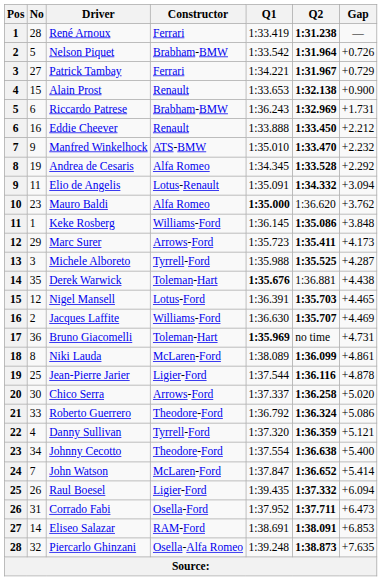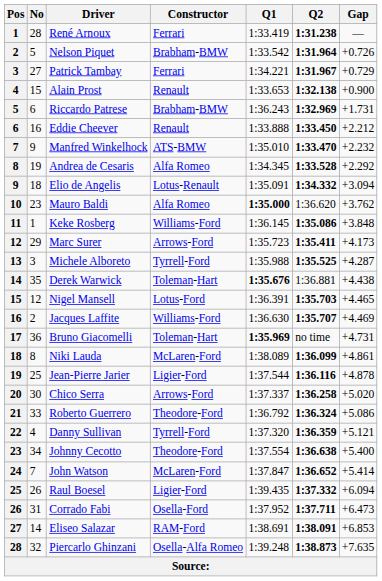 <table class="wikitable sortable" style="font-size: 95%">
 <tr>
 <th>Pos</th>
 <th>No</th>
 <th>Driver</th>
 <th>Constructor</th>
 <th>Q1</th>
 <th>Q2</th>
 <th>Gap</th>
 </tr>
 <tr>
 <th>1</th>
 <td>28</td>
 <td> <a href='#'>René Arnoux</a></td>
 <td><a href='#'>Ferrari</a></td>
 <td>1:33.419</td>
 <td><strong>1:31.238</strong></td>
 <td style="text-align: center">—</td>
 </tr>
 <tr>
 <th>2</th>
 <td>5</td>
 <td> <a href='#'>Nelson Piquet</a></td>
 <td><a href='#'>Brabham</a>-<a href='#'>BMW</a></td>
 <td>1:33.542</td>
 <td><strong>1:31.964</strong></td>
 <td>+0.726</td>
 </tr>
 <tr>
 <th>3</th>
 <td>27</td>
 <td> <a href='#'>Patrick Tambay</a></td>
 <td><a href='#'>Ferrari</a></td>
 <td>1:34.221</td>
 <td><strong>1:31.967</strong></td>
 <td>+0.729</td>
 </tr>
 <tr>
 <th>4</th>
 <td>15</td>
 <td> <a href='#'>Alain Prost</a></td>
 <td><a href='#'>Renault</a></td>
 <td>1:33.653</td>
 <td><strong>1:32.138</strong></td>
 <td>+0.900</td>
 </tr>
 <tr>
 <th>5</th>
 <td>6</td>
 <td> <a href='#'>Riccardo Patrese</a></td>
 <td><a href='#'>Brabham</a>-<a href='#'>BMW</a></td>
 <td>1:36.243</td>
 <td><strong>1:32.969</strong></td>
 <td>+1.731</td>
 </tr>
 <tr>
 <th>6</th>
 <td>16</td>
 <td> <a href='#'>Eddie Cheever</a></td>
 <td><a href='#'>Renault</a></td>
 <td>1:33.888</td>
 <td><strong>1:33.450</strong></td>
 <td>+2.212</td>
 </tr>
 <tr>
 <th>7</th>
 <td>9</td>
 <td> <a href='#'>Manfred Winkelhock</a></td>
 <td><a href='#'>ATS</a>-<a href='#'>BMW</a></td>
 <td>1:35.010</td>
 <td><strong>1:33.470</strong></td>
 <td>+2.232</td>
 </tr>
 <tr>
 <th>8</th>
 <td>19</td>
 <td> <a href='#'>Andrea de Cesaris</a></td>
 <td><a href='#'>Alfa Romeo</a></td>
 <td>1:34.345</td>
 <td><strong>1:33.528</strong></td>
 <td>+2.292</td>
 </tr>
 <tr>
 <th>9</th>
-<td>11</td>
+<td>18</td>
 <td> <a href='#'>Elio de Angelis</a></td>
 <td><a href='#'>Lotus</a>-<a href='#'>Renault</a></td>
 <td>1:35.091</td>
 <td><strong>1:34.332</strong></td>
 <td>+3.094</td>
 </tr>
 <tr>
 <th>10</th>
 <td>23</td>
 <td> <a href='#'>Mauro Baldi</a></td>
 <td><a href='#'>Alfa Romeo</a></td>
 <td><strong>1:35.000</strong></td>
 <td>1:36.620</td>
 <td>+3.762</td>
 </tr>
 <tr>
 <th>11</th>
 <td>1</td>
 <td> <a href='#'>Keke Rosberg</a></td>
 <td><a href='#'>Williams</a>-<a href='#'>Ford</a></td>
 <td>1:36.145</td>
 <td><strong>1:35.086</strong></td>
 <td>+3.848</td>
 </tr>
 <tr>
 <th>12</th>
 <td>29</td>
 <td> <a href='#'>Marc Surer</a></td>
 <td><a href='#'>Arrows</a>-<a href='#'>Ford</a></td>
 <td>1:35.723</td>
 <td><strong>1:35.411</strong></td>
 <td>+4.173</td>
 </tr>
 <tr>
 <th>13</th>
 <td>3</td>
 <td> <a href='#'>Michele Alboreto</a></td>
 <td><a href='#'>Tyrrell</a>-<a href='#'>Ford</a></td>
 <td>1:35.988</td>
 <td><strong>1:35.525</strong></td>
 <td>+4.287</td>
 </tr>
 <tr>
 <th>14</th>
 <td>35</td>
 <td> <a href='#'>Derek Warwick</a></td>
 <td><a href='#'>Toleman</a>-<a href='#'>Hart</a></td>
 <td><strong>1:35.676</strong></td>
 <td>1:36.881</td>
 <td>+4.438</td>
 </tr>
 <tr>
 <th>15</th>
 <td>12</td>
 <td> <a href='#'>Nigel Mansell</a></td>
 <td><a href='#'>Lotus</a>-<a href='#'>Ford</a></td>
 <td>1:36.391</td>
 <td><strong>1:35.703</strong></td>
 <td>+4.465</td>
 </tr>
 <tr>
 <th>16</th>
 <td>2</td>
 <td> <a href='#'>Jacques Laffite</a></td>
 <td><a href='#'>Williams</a>-<a href='#'>Ford</a></td>
 <td>1:36.630</td>
 <td><strong>1:35.707</strong></td>
 <td>+4.469</td>
 </tr>
 <tr>
 <th>17</th>
 <td>36</td>
 <td> <a href='#'>Bruno Giacomelli</a></td>
 <td><a href='#'>Toleman</a>-<a href='#'>Hart</a></td>
 <td><strong>1:35.969</strong></td>
 <td>no time</td>
 <td>+4.731</td>
 </tr>
 <tr>
 <th>18</th>
 <td>8</td>
 <td> <a href='#'>Niki Lauda</a></td>
 <td><a href='#'>McLaren</a>-<a href='#'>Ford</a></td>
 <td>1:38.089</td>
 <td><strong>1:36.099</strong></td>
 <td>+4.861</td>
 </tr>
 <tr>
 <th>19</th>
 <td>25</td>
 <td> <a href='#'>Jean-Pierre Jarier</a></td>
 <td><a href='#'>Ligier</a>-<a href='#'>Ford</a></td>
 <td>1:37.544</td>
 <td><strong>1:36.116</strong></td>
 <td>+4.878</td>
 </tr>
 <tr>
 <th>20</th>
 <td>30</td>
 <td> <a href='#'>Chico Serra</a></td>
 <td><a href='#'>Arrows</a>-<a href='#'>Ford</a></td>
 <td>1:37.337</td>
 <td><strong>1:36.258</strong></td>
 <td>+5.020</td>
 </tr>
 <tr>
 <th>21</th>
 <td>33</td>
 <td> <a href='#'>Roberto Guerrero</a></td>
 <td><a href='#'>Theodore</a>-<a href='#'>Ford</a></td>
 <td>1:36.792</td>
 <td><strong>1:36.324</strong></td>
 <td>+5.086</td>
 </tr>
 <tr>
 <th>22</th>
 <td>4</td>
 <td> <a href='#'>Danny Sullivan</a></td>
 <td><a href='#'>Tyrrell</a>-<a href='#'>Ford</a></td>
 <td>1:37.320</td>
 <td><strong>1:36.359</strong></td>
 <td>+5.121</td>
 </tr>
 <tr>
 <th>23</th>
 <td>34</td>
 <td> <a href='#'>Johnny Cecotto</a></td>
 <td><a href='#'>Theodore</a>-<a href='#'>Ford</a></td>
 <td>1:37.554</td>
 <td><strong>1:36.638</strong></td>
 <td>+5.400</td>
 </tr>
 <tr>
 <th>24</th>
 <td>7</td>
 <td> <a href='#'>John Watson</a></td>
 <td><a href='#'>McLaren</a>-<a href='#'>Ford</a></td>
 <td>1:37.847</td>
 <td><strong>1:36.652</strong></td>
 <td>+5.414</td>
 </tr>
 <tr>
 <th>25</th>
 <td>26</td>
 <td> <a href='#'>Raul Boesel</a></td>
 <td><a href='#'>Ligier</a>-<a href='#'>Ford</a></td>
 <td>1:39.435</td>
 <td><strong>1:37.332</strong></td>
 <td>+6.094</td>
 </tr>
 <tr>
 <th>26</th>
 <td>31</td>
 <td> <a href='#'>Corrado Fabi</a></td>
 <td><a href='#'>Osella</a>-<a href='#'>Ford</a></td>
 <td>1:37.952</td>
 <td><strong>1:37.711</strong></td>
 <td>+6.473</td>
 </tr>
 <tr>
 <th>27</th>
 <td>14</td>
 <td> <a href='#'>Eliseo Salazar</a></td>
 <td><a href='#'>RAM</a>-<a href='#'>Ford</a></td>
 <td>1:38.691</td>
 <td><strong>1:38.091</strong></td>
 <td>+6.853</td>
 </tr>
 <tr>
 <th>28</th>
 <td>32</td>
 <td> <a href='#'>Piercarlo Ghinzani</a></td>
 <td><a href='#'>Osella</a>-<a href='#'>Alfa Romeo</a></td>
 <td>1:39.248</td>
 <td><strong>1:38.873</strong></td>
 <td>+7.635</td>
 </tr>
 <tr>
 <th colspan="7" style="text-align: center">Source: </th>
 </tr>
 </table>
